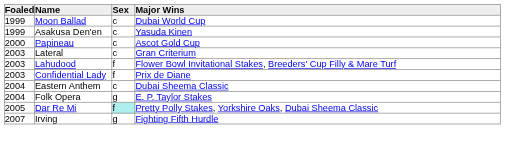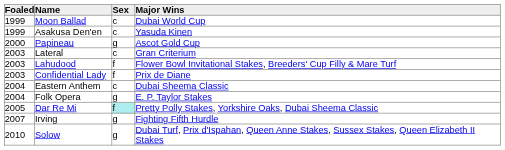 <table border="1" cellpadding="0" style="border-collapse: collapse; font-size:90%">
 <tr style="background:#eee;">
 <td style="width:35px;"><strong>Foaled</strong></td>
 <td style="width:120px;"><strong>Name</strong></td>
 <td style="width:35px;"><strong>Sex</strong></td>
 <td style="width:570px;"><strong>Major Wins</strong></td>
 </tr>
 <tr>
 <td>1999</td>
 <td><a href='#'>Moon Ballad</a></td>
 <td>c</td>
 <td><a href='#'>Dubai World Cup</a></td>
 </tr>
 <tr>
 <td>1999</td>
 <td>Asakusa Den'en</td>
 <td>c</td>
 <td><a href='#'>Yasuda Kinen</a></td>
 </tr>
 <tr>
 <td>2000</td>
 <td><a href='#'>Papineau</a></td>
-<td>c</td>
+<td>g</td>
 <td><a href='#'>Ascot Gold Cup</a></td>
 </tr>
 <tr>
 <td>2003</td>
 <td>Lateral</td>
 <td>c</td>
 <td><a href='#'>Gran Criterium</a></td>
 </tr>
 <tr>
 <td>2003</td>
 <td><a href='#'>Lahudood</a></td>
 <td>f</td>
 <td><a href='#'>Flower Bowl Invitational Stakes</a>, <a href='#'>Breeders' Cup Filly & Mare Turf</a></td>
 </tr>
 <tr>
 <td>2003</td>
 <td><a href='#'>Confidential Lady</a></td>
 <td>f</td>
 <td><a href='#'>Prix de Diane</a></td>
 </tr>
 <tr>
 <td>2004</td>
 <td>Eastern Anthem</td>
 <td>c</td>
 <td><a href='#'>Dubai Sheema Classic</a></td>
 </tr>
 <tr>
 <td>2004</td>
 <td>Folk Opera</td>
 <td>g</td>
 <td><a href='#'>E. P. Taylor Stakes</a></td>
 </tr>
 <tr>
 <td>2005</td>
 <td><a href='#'>Dar Re Mi</a></td>
 <td style="background: paleturquoise;">f</td>
 <td><a href='#'>Pretty Polly Stakes</a>, <a href='#'>Yorkshire Oaks</a>, <a href='#'>Dubai Sheema Classic</a></td>
 </tr>
 <tr>
 <td>2007</td>
 <td>Irving</td>
 <td>g</td>
 <td><a href='#'>Fighting Fifth Hurdle</a></td>
 </tr>
+<tr>
+<td>2010</td>
+<td><a href='#'>Solow</a></td>
+<td>g</td>
+<td><a href='#'>Dubai Turf</a>, <a href='#'>Prix d'Ispahan</a>, <a href='#'>Queen Anne Stakes</a>, <a href='#'>Sussex Stakes</a>, <a href='#'>Queen Elizabeth II Stakes</a></td>
+</tr>
 </table>
